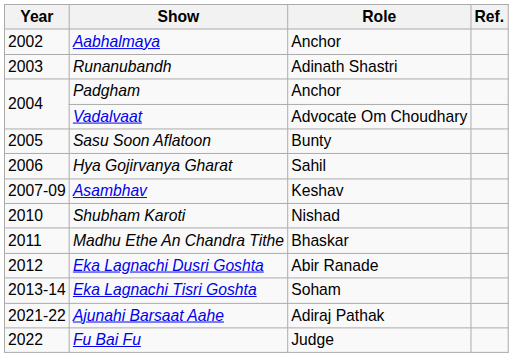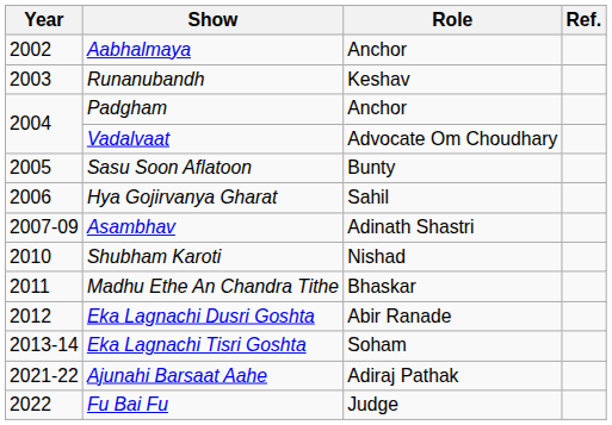 <table class="wikitable sortable">
 <tr>
 <th>Year</th>
 <th>Show</th>
 <th>Role</th>
 <th>Ref.</th>
 </tr>
 <tr>
 <td>2002</td>
 <td><em><a href='#'>Aabhalmaya</a></em></td>
 <td>Anchor</td>
 <td></td>
 </tr>
 <tr>
 <td>2003</td>
 <td><em>Runanubandh</em></td>
-<td>Adinath Shastri</td>
+<td>Keshav</td>
 <td></td>
 </tr>
 <tr>
 <td rowspan="2">2004</td>
 <td><em>Padgham</em></td>
 <td>Anchor</td>
 <td></td>
 </tr>
 <tr>
 <td><em><a href='#'>Vadalvaat</a></em></td>
 <td>Advocate Om Choudhary</td>
 <td></td>
 </tr>
 <tr>
 <td>2005</td>
 <td><em>Sasu Soon Aflatoon</em></td>
 <td>Bunty</td>
 <td></td>
 </tr>
 <tr>
 <td>2006</td>
 <td><em>Hya Gojirvanya Gharat</em></td>
 <td>Sahil</td>
 <td></td>
 </tr>
 <tr>
 <td>2007-09</td>
 <td><em><a href='#'>Asambhav</a></em></td>
-<td>Keshav</td>
+<td>Adinath Shastri</td>
 <td></td>
 </tr>
 <tr>
 <td>2010</td>
 <td><em>Shubham Karoti</em></td>
 <td>Nishad</td>
 <td></td>
 </tr>
 <tr>
 <td>2011</td>
 <td><em>Madhu Ethe An Chandra Tithe</em></td>
 <td>Bhaskar</td>
 <td style="text-align:center;"></td>
 </tr>
 <tr>
 <td>2012</td>
 <td><em><a href='#'>Eka Lagnachi Dusri Goshta</a></em></td>
 <td>Abir Ranade</td>
 <td style="text-align:center;"></td>
 </tr>
 <tr>
 <td>2013-14</td>
 <td><em><a href='#'>Eka Lagnachi Tisri Goshta</a></em></td>
 <td>Soham</td>
 <td style="text-align:center;"></td>
 </tr>
 <tr>
 <td>2021-22</td>
 <td><em><a href='#'>Ajunahi Barsaat Aahe</a></em></td>
 <td>Adiraj Pathak</td>
 <td style="text-align:center;"></td>
 </tr>
 <tr>
 <td>2022</td>
 <td><em><a href='#'>Fu Bai Fu</a></em></td>
 <td>Judge</td>
 <td></td>
 </tr>
 </table>
